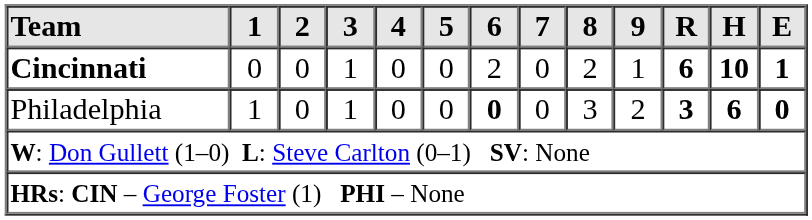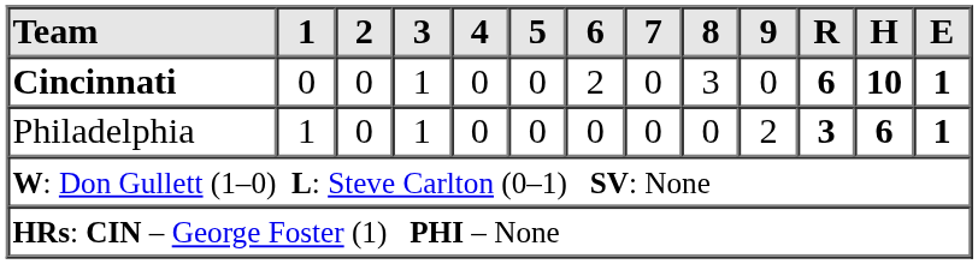 <table border="1" cellspacing="0" style="width:425px; margin-left:3em;">
 <tr style="text-align:center; background:#e6e6e6;">
 <th style="text-align:left; width:28%;">Team</th>
 <th width=6%>1</th>
 <th width=6%>2</th>
 <th width=6%>3</th>
 <th width=6%>4</th>
 <th width=6%>5</th>
 <th width=6%>6</th>
 <th width=6%>7</th>
 <th width=6%>8</th>
 <th width=6%>9</th>
 <th width=6%>R</th>
 <th width=6%>H</th>
 <th width=6%>E</th>
 </tr>
 <tr style="text-align:center;">
 <td align=left><strong>Cincinnati</strong></td>
 <td>0</td>
 <td>0</td>
 <td>1</td>
 <td>0</td>
 <td>0</td>
 <td>2</td>
 <td>0</td>
-<td>2</td>
-<td>1</td>
+<td>3</td>
+<td>0</td>
 <td><strong>6</strong></td>
 <td><strong>10</strong></td>
 <td><strong>1</strong></td>
 </tr>
 <tr style="text-align:center;">
 <td align=left>Philadelphia</td>
 <td>1</td>
 <td>0</td>
 <td>1</td>
 <td>0</td>
 <td>0</td>
-<td><strong>0</strong></td>
 <td>0</td>
-<td>3</td>
+<td>0</td>
+<td>0</td>
 <td>2</td>
 <td><strong>3</strong></td>
 <td><strong>6</strong></td>
-<td><strong>0</strong></td>
+<td><strong>1</strong></td>
 </tr>
 <tr style="text-align:left;">
 <td colspan=14><small><strong>W</strong>: <a href='#'>Don Gullett</a> (1–0)  <strong>L</strong>: <a href='#'>Steve Carlton</a> (0–1)   <strong>SV</strong>: None</small></td>
 </tr>
 <tr style="text-align:left;">
 <td colspan=14><small><strong>HRs</strong>: <strong>CIN</strong> – <a href='#'>George Foster</a> (1)   <strong>PHI</strong> – None</small></td>
 </tr>
 </table>
